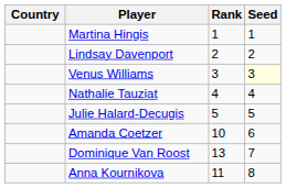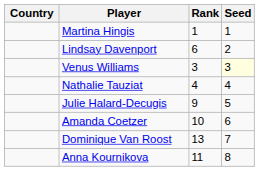 <table class="sortable wikitable">
 <tr>
 <th width="70">Country</th>
 <th width="175">Player</th>
 <th>Rank</th>
 <th>Seed</th>
 </tr>
 <tr>
 <td></td>
 <td><a href='#'>Martina Hingis</a></td>
 <td>1</td>
 <td>1</td>
 </tr>
 <tr>
 <td></td>
 <td><a href='#'>Lindsay Davenport</a></td>
-<td>2</td>
+<td>6</td>
 <td>2</td>
 </tr>
 <tr>
 <td></td>
 <td><a href='#'>Venus Williams</a></td>
 <td>3</td>
 <td style="background: lightyellow;">3</td>
 </tr>
 <tr>
 <td></td>
 <td><a href='#'>Nathalie Tauziat</a></td>
 <td>4</td>
 <td>4</td>
 </tr>
 <tr>
 <td></td>
 <td><a href='#'>Julie Halard-Decugis</a></td>
-<td>5</td>
+<td>9</td>
 <td>5</td>
 </tr>
 <tr>
 <td></td>
 <td><a href='#'>Amanda Coetzer</a></td>
 <td>10</td>
 <td>6</td>
 </tr>
 <tr>
 <td></td>
 <td><a href='#'>Dominique Van Roost</a></td>
 <td>13</td>
 <td>7</td>
 </tr>
 <tr>
 <td></td>
 <td><a href='#'>Anna Kournikova</a></td>
 <td>11</td>
 <td>8</td>
 </tr>
 </table>
